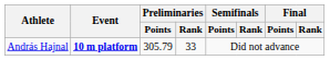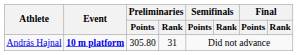 <table class=wikitable style="font-size:90%">
 <tr>
 <th rowspan="2">Athlete</th>
 <th rowspan="2">Event</th>
 <th colspan="2">Preliminaries</th>
 <th colspan="2">Semifinals</th>
 <th colspan="2">Final</th>
 </tr>
 <tr style="font-size:95%">
 <th>Points</th>
 <th>Rank</th>
 <th>Points</th>
 <th>Rank</th>
 <th>Points</th>
 <th>Rank</th>
 </tr>
 <tr align=center>
 <td align=left><a href='#'>András Hajnal</a></td>
 <td align=left><strong><a href='#'>10 m platform</a></strong></td>
-<td>305.79</td>
-<td>33</td>
+<td>305.80</td>
+<td>31</td>
 <td colspan=4>Did not advance</td>
 </tr>
 </table>
